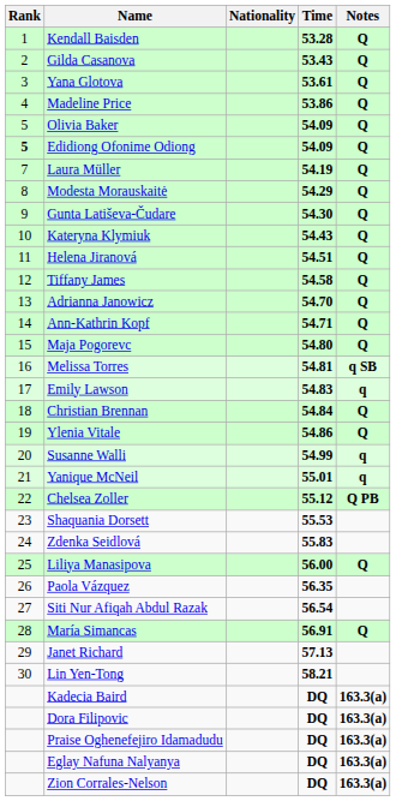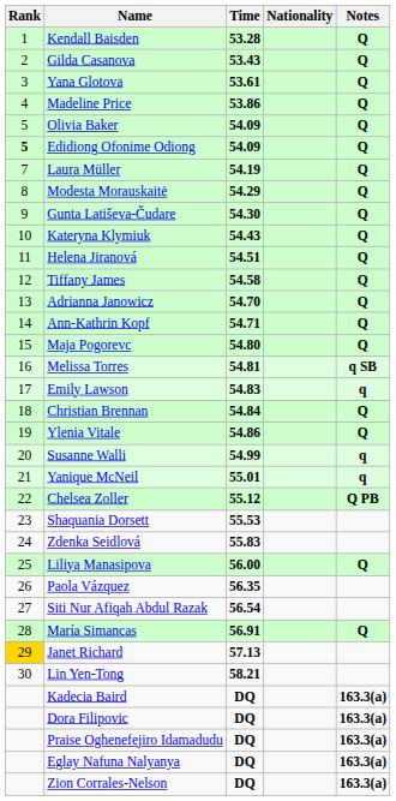 <table class="wikitable sortable" style="text-align:center">
 <tr>
 <th>Rank</th>
 <th>Name</th>
+<th>Time</th>
 <th>Nationality</th>
-<th>Time</th>
 <th>Notes</th>
 </tr>
 <tr bgcolor=ccffcc>
 <td>1</td>
 <td align=left><a href='#'>Kendall Baisden</a></td>
+<td><strong>53.28</strong></td>
 <td align=left></td>
-<td><strong>53.28</strong></td>
 <td><strong>Q</strong></td>
 </tr>
 <tr bgcolor=ccffcc>
 <td>2</td>
 <td align=left><a href='#'>Gilda Casanova</a></td>
+<td><strong>53.43</strong></td>
 <td align=left></td>
-<td><strong>53.43</strong></td>
 <td><strong>Q</strong></td>
 </tr>
 <tr bgcolor=ccffcc>
 <td>3</td>
 <td align=left><a href='#'>Yana Glotova</a></td>
+<td><strong>53.61</strong></td>
 <td align=left></td>
-<td><strong>53.61</strong></td>
 <td><strong>Q</strong></td>
 </tr>
 <tr bgcolor=ccffcc>
 <td>4</td>
 <td align=left><a href='#'>Madeline Price</a></td>
+<td><strong>53.86</strong></td>
 <td align=left></td>
-<td><strong>53.86</strong></td>
 <td><strong>Q</strong></td>
 </tr>
 <tr bgcolor=ccffcc>
 <td>5</td>
 <td align=left><a href='#'>Olivia Baker</a></td>
+<td><strong>54.09</strong></td>
 <td align=left></td>
-<td><strong>54.09</strong></td>
 <td><strong>Q</strong></td>
 </tr>
 <tr bgcolor=ccffcc>
 <td><strong>5</strong></td>
 <td align=left><a href='#'>Edidiong Ofonime Odiong</a></td>
+<td><strong>54.09</strong></td>
 <td align=left></td>
-<td><strong>54.09</strong></td>
 <td><strong>Q</strong></td>
 </tr>
 <tr bgcolor=ccffcc>
 <td>7</td>
 <td align=left><a href='#'>Laura Müller</a></td>
+<td><strong>54.19</strong></td>
 <td align=left></td>
-<td><strong>54.19</strong></td>
 <td><strong>Q</strong></td>
 </tr>
 <tr bgcolor=ccffcc>
 <td>8</td>
 <td align=left><a href='#'>Modesta Morauskaitė</a></td>
+<td><strong>54.29</strong></td>
 <td align=left></td>
-<td><strong>54.29</strong></td>
 <td><strong>Q</strong></td>
 </tr>
 <tr bgcolor=ccffcc>
 <td>9</td>
 <td align=left><a href='#'>Gunta Latiševa-Čudare</a></td>
+<td><strong>54.30</strong></td>
 <td align=left></td>
-<td><strong>54.30</strong></td>
 <td><strong>Q</strong></td>
 </tr>
 <tr bgcolor=ccffcc>
 <td>10</td>
 <td align=left><a href='#'>Kateryna Klymiuk</a></td>
+<td><strong>54.43</strong></td>
 <td align=left></td>
-<td><strong>54.43</strong></td>
 <td><strong>Q</strong></td>
 </tr>
 <tr bgcolor=ccffcc>
 <td>11</td>
 <td align=left><a href='#'>Helena Jiranová</a></td>
+<td><strong>54.51</strong></td>
 <td align=left></td>
-<td><strong>54.51</strong></td>
 <td><strong>Q</strong></td>
 </tr>
 <tr bgcolor=ccffcc>
 <td>12</td>
 <td align=left><a href='#'>Tiffany James</a></td>
+<td><strong>54.58</strong></td>
 <td align=left></td>
-<td><strong>54.58</strong></td>
 <td><strong>Q</strong></td>
 </tr>
 <tr bgcolor=ccffcc>
 <td>13</td>
 <td align=left><a href='#'>Adrianna Janowicz</a></td>
+<td><strong>54.70</strong></td>
 <td align=left></td>
-<td><strong>54.70</strong></td>
 <td><strong>Q</strong></td>
 </tr>
 <tr bgcolor=ccffcc>
 <td>14</td>
 <td align=left><a href='#'>Ann-Kathrin Kopf</a></td>
+<td><strong>54.71</strong></td>
 <td align=left></td>
-<td><strong>54.71</strong></td>
 <td><strong>Q</strong></td>
 </tr>
 <tr bgcolor=ccffcc>
 <td>15</td>
 <td align=left><a href='#'>Maja Pogorevc</a></td>
+<td><strong>54.80</strong></td>
 <td align=left></td>
-<td><strong>54.80</strong></td>
 <td><strong>Q</strong></td>
 </tr>
 <tr bgcolor=ddffdd>
 <td>16</td>
 <td align=left><a href='#'>Melissa Torres</a></td>
+<td><strong>54.81</strong></td>
 <td align=left></td>
-<td><strong>54.81</strong></td>
 <td><strong>q SB</strong></td>
 </tr>
 <tr bgcolor=ddffdd>
 <td>17</td>
 <td align=left><a href='#'>Emily Lawson</a></td>
+<td><strong>54.83</strong></td>
 <td align=left></td>
-<td><strong>54.83</strong></td>
 <td><strong>q</strong></td>
 </tr>
 <tr bgcolor=ccffcc>
 <td>18</td>
 <td align=left><a href='#'>Christian Brennan</a></td>
+<td><strong>54.84</strong></td>
 <td align=left></td>
-<td><strong>54.84</strong></td>
 <td><strong>Q</strong></td>
 </tr>
 <tr bgcolor=ccffcc>
 <td>19</td>
 <td align=left><a href='#'>Ylenia Vitale</a></td>
+<td><strong>54.86</strong></td>
 <td align=left></td>
-<td><strong>54.86</strong></td>
 <td><strong>Q</strong></td>
 </tr>
 <tr bgcolor=ddffdd>
 <td>20</td>
 <td align=left><a href='#'>Susanne Walli</a></td>
+<td><strong>54.99</strong></td>
 <td align=left></td>
-<td><strong>54.99</strong></td>
 <td><strong>q</strong></td>
 </tr>
 <tr bgcolor=ddffdd>
 <td>21</td>
 <td align=left><a href='#'>Yanique McNeil</a></td>
+<td><strong>55.01</strong></td>
 <td align=left></td>
-<td><strong>55.01</strong></td>
 <td><strong>q</strong></td>
 </tr>
 <tr bgcolor=ccffcc>
 <td>22</td>
 <td align=left><a href='#'>Chelsea Zoller</a></td>
+<td><strong>55.12</strong></td>
 <td align=left></td>
-<td><strong>55.12</strong></td>
 <td><strong>Q PB</strong></td>
 </tr>
 <tr>
 <td>23</td>
 <td align=left><a href='#'>Shaquania Dorsett</a></td>
+<td><strong>55.53</strong></td>
 <td align=left></td>
-<td><strong>55.53</strong></td>
 <td></td>
 </tr>
 <tr>
 <td>24</td>
 <td align=left><a href='#'>Zdenka Seidlová</a></td>
+<td><strong>55.83</strong></td>
 <td align=left></td>
-<td><strong>55.83</strong></td>
 <td></td>
 </tr>
 <tr bgcolor=ccffcc>
 <td>25</td>
 <td align=left><a href='#'>Liliya Manasipova</a></td>
+<td><strong>56.00</strong></td>
 <td align=left></td>
-<td><strong>56.00</strong></td>
 <td><strong>Q</strong></td>
 </tr>
 <tr>
 <td>26</td>
 <td align=left><a href='#'>Paola Vázquez</a></td>
+<td><strong>56.35</strong></td>
 <td align=left></td>
-<td><strong>56.35</strong></td>
 <td></td>
 </tr>
 <tr>
 <td>27</td>
 <td align=left><a href='#'>Siti Nur Afiqah Abdul Razak</a></td>
+<td><strong>56.54</strong></td>
 <td align=left></td>
-<td><strong>56.54</strong></td>
 <td></td>
 </tr>
 <tr bgcolor=ccffcc>
 <td>28</td>
 <td align=left><a href='#'>María Simancas</a></td>
+<td><strong>56.91</strong></td>
 <td align=left></td>
-<td><strong>56.91</strong></td>
 <td><strong>Q</strong></td>
 </tr>
 <tr>
-<td>29</td>
+<td style="background: gold;">29</td>
 <td align=left><a href='#'>Janet Richard</a></td>
+<td><strong>57.13</strong></td>
 <td align=left></td>
-<td><strong>57.13</strong></td>
 <td></td>
 </tr>
 <tr>
 <td>30</td>
 <td align=left><a href='#'>Lin Yen-Tong</a></td>
+<td><strong>58.21</strong></td>
 <td align=left></td>
-<td><strong>58.21</strong></td>
 <td></td>
 </tr>
 <tr>
 <td></td>
 <td align=left><a href='#'>Kadecia Baird</a></td>
+<td><strong>DQ</strong></td>
 <td align=left></td>
-<td><strong>DQ</strong></td>
 <td><strong>163.3(a)</strong></td>
 </tr>
 <tr>
 <td></td>
 <td align=left><a href='#'>Dora Filipovic</a></td>
+<td><strong>DQ</strong></td>
 <td align=left></td>
-<td><strong>DQ</strong></td>
 <td><strong>163.3(a)</strong></td>
 </tr>
 <tr>
 <td></td>
 <td align=left><a href='#'>Praise Oghenefejiro Idamadudu</a></td>
+<td><strong>DQ</strong></td>
 <td align=left></td>
-<td><strong>DQ</strong></td>
 <td><strong>163.3(a)</strong></td>
 </tr>
 <tr>
 <td></td>
 <td align=left><a href='#'>Eglay Nafuna Nalyanya</a></td>
+<td><strong>DQ</strong></td>
 <td align=left></td>
-<td><strong>DQ</strong></td>
 <td><strong>163.3(a)</strong></td>
 </tr>
 <tr>
 <td></td>
 <td align=left><a href='#'>Zion Corrales-Nelson</a></td>
+<td><strong>DQ</strong></td>
 <td align=left></td>
-<td><strong>DQ</strong></td>
 <td><strong>163.3(a)</strong></td>
 </tr>
 </table>
